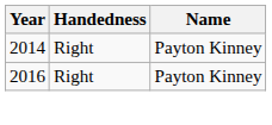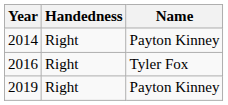 <table class="wikitable">
 <tr>
 <th>Year</th>
 <th>Handedness</th>
 <th>Name</th>
 </tr>
 <tr>
 <td>2014</td>
 <td>Right</td>
 <td>Payton Kinney</td>
 </tr>
 <tr>
 <td>2016</td>
 <td>Right</td>
+<td>Tyler Fox</td>
+</tr>
+<tr>
+<td>2019</td>
+<td>Right</td>
 <td>Payton Kinney</td>
 </tr>
 </table>
